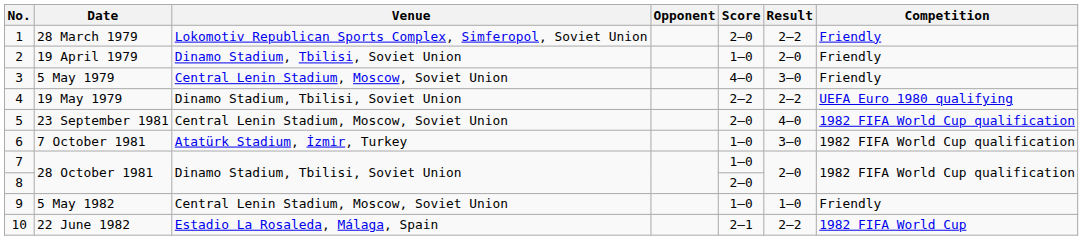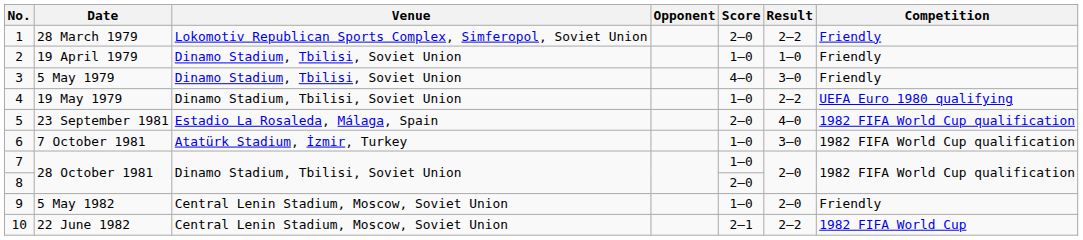 <table class="wikitable sortable">
 <tr>
 <th scope="col">No.</th>
 <th scope="col">Date</th>
 <th scope="col">Venue</th>
 <th scope="col">Opponent</th>
 <th scope="col">Score</th>
 <th scope="col">Result</th>
 <th scope="col">Competition</th>
 </tr>
 <tr>
 <td style="text-align:center">1</td>
 <td>28 March 1979</td>
 <td><a href='#'>Lokomotiv Republican Sports Complex</a>, <a href='#'>Simferopol</a>, Soviet Union</td>
 <td></td>
 <td style="text-align:center">2–0</td>
 <td style="text-align:center">2–2</td>
 <td><a href='#'>Friendly</a></td>
 </tr>
 <tr>
 <td style="text-align:center">2</td>
 <td>19 April 1979</td>
 <td><a href='#'>Dinamo Stadium</a>, <a href='#'>Tbilisi</a>, Soviet Union</td>
 <td></td>
 <td style="text-align:center">1–0</td>
-<td style="text-align:center">2–0</td>
+<td style="text-align:center">1–0</td>
 <td>Friendly</td>
 </tr>
 <tr>
 <td style="text-align:center">3</td>
 <td>5 May 1979</td>
-<td><a href='#'>Central Lenin Stadium</a>, <a href='#'>Moscow</a>, Soviet Union</td>
+<td><a href='#'>Dinamo Stadium</a>, <a href='#'>Tbilisi</a>, Soviet Union</td>
 <td></td>
 <td style="text-align:center">4–0</td>
 <td style="text-align:center">3–0</td>
 <td>Friendly</td>
 </tr>
 <tr>
 <td style="text-align:center">4</td>
 <td>19 May 1979</td>
 <td>Dinamo Stadium, Tbilisi, Soviet Union</td>
 <td></td>
-<td style="text-align:center">2–2</td>
+<td style="text-align:center">1–0</td>
 <td style="text-align:center">2–2</td>
 <td><a href='#'>UEFA Euro 1980 qualifying</a></td>
 </tr>
 <tr>
 <td style="text-align:center">5</td>
 <td>23 September 1981</td>
-<td>Central Lenin Stadium, Moscow, Soviet Union</td>
+<td><a href='#'>Estadio La Rosaleda</a>, <a href='#'>Málaga</a>, Spain</td>
 <td></td>
 <td style="text-align:center">2–0</td>
 <td style="text-align:center">4–0</td>
 <td><a href='#'>1982 FIFA World Cup qualification</a></td>
 </tr>
 <tr>
 <td style="text-align:center">6</td>
 <td>7 October 1981</td>
 <td><a href='#'>Atatürk Stadium</a>, <a href='#'>İzmir</a>, Turkey</td>
 <td></td>
 <td style="text-align:center">1–0</td>
 <td style="text-align:center">3–0</td>
 <td>1982 FIFA World Cup qualification</td>
 </tr>
 <tr>
 <td style="text-align:center">7</td>
 <td rowspan="2">28 October 1981</td>
 <td rowspan="2">Dinamo Stadium, Tbilisi, Soviet Union</td>
 <td rowspan="2"></td>
 <td style="text-align:center">1–0</td>
 <td rowspan="2" style="text-align:center">2–0</td>
 <td rowspan="2">1982 FIFA World Cup qualification</td>
 </tr>
 <tr>
 <td style="text-align:center">8</td>
 <td style="text-align:center">2–0</td>
 </tr>
 <tr>
 <td style="text-align:center">9</td>
 <td>5 May 1982</td>
 <td>Central Lenin Stadium, Moscow, Soviet Union</td>
 <td></td>
 <td style="text-align:center">1–0</td>
-<td style="text-align:center">1–0</td>
+<td style="text-align:center">2–0</td>
 <td>Friendly</td>
 </tr>
 <tr>
 <td style="text-align:center">10</td>
 <td>22 June 1982</td>
-<td><a href='#'>Estadio La Rosaleda</a>, <a href='#'>Málaga</a>, Spain</td>
+<td>Central Lenin Stadium, Moscow, Soviet Union</td>
 <td></td>
 <td style="text-align:center">2–1</td>
 <td style="text-align:center">2–2</td>
 <td><a href='#'>1982 FIFA World Cup</a></td>
 </tr>
 </table>
